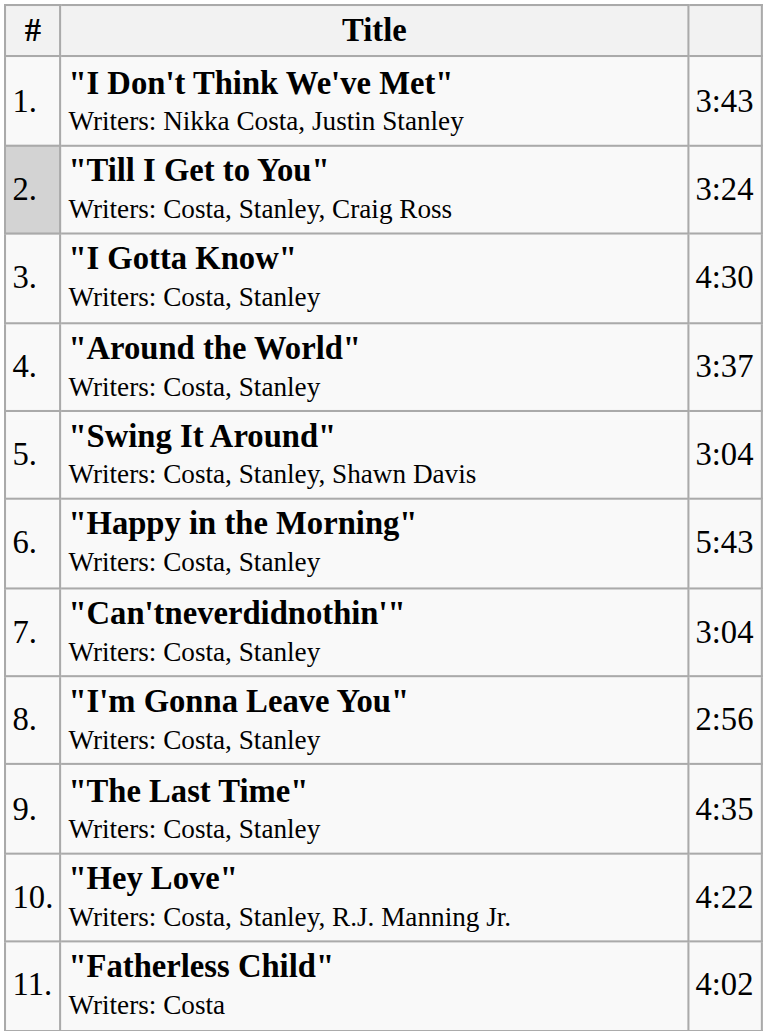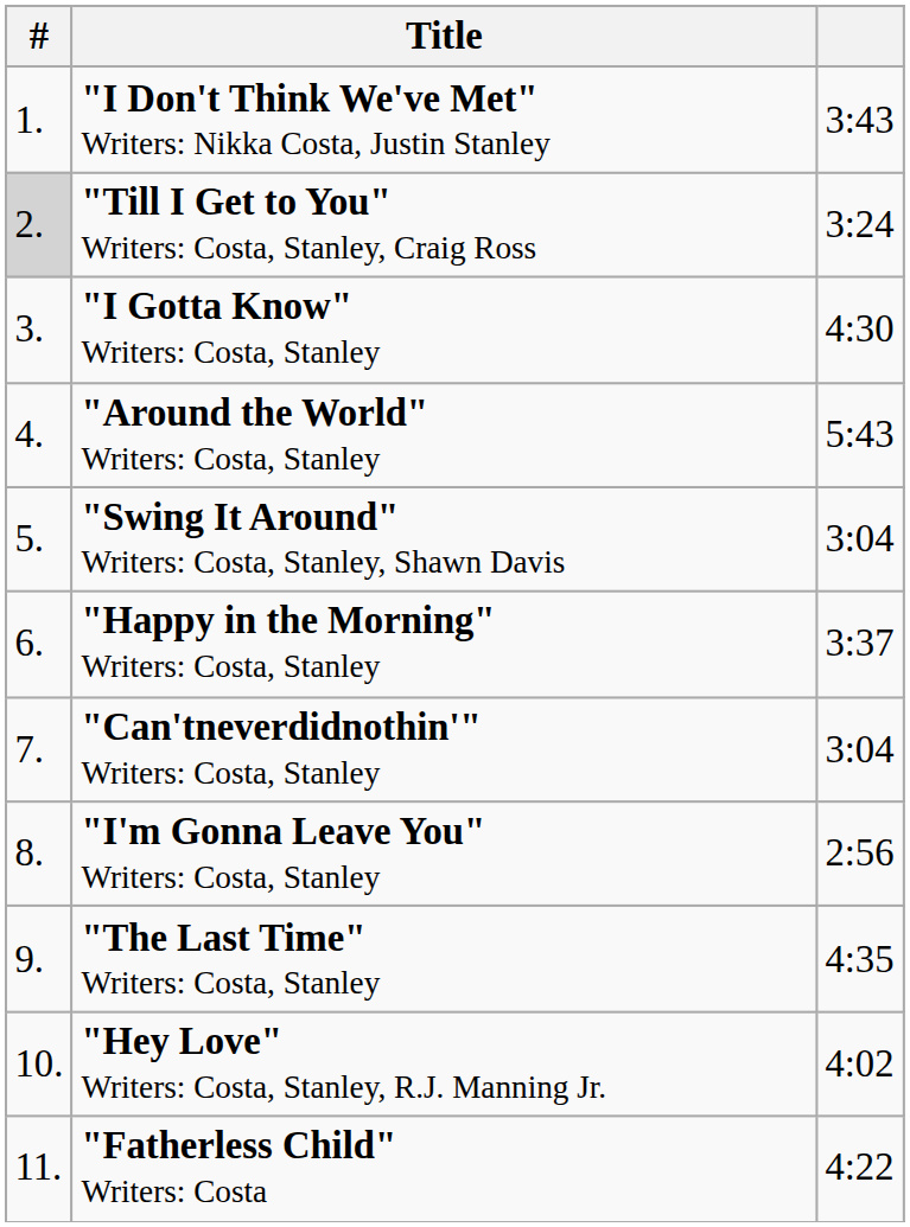 <table class="wikitable">
 <tr>
 <th>#</th>
 <th width="300">Title</th>
 <th></th>
 </tr>
 <tr>
 <td>1.</td>
 <td><strong>"I Don't Think We've Met"</strong><br><small>Writers: Nikka Costa, Justin Stanley</small></td>
 <td>3:43</td>
 </tr>
 <tr>
 <td style="background: lightgrey;">2.</td>
 <td><strong>"Till I Get to You"</strong><br><small>Writers: Costa, Stanley, Craig Ross</small></td>
 <td>3:24</td>
 </tr>
 <tr>
 <td>3.</td>
 <td><strong>"I Gotta Know"</strong><br><small>Writers: Costa, Stanley</small></td>
 <td>4:30</td>
 </tr>
 <tr>
 <td>4.</td>
 <td><strong>"Around the World"</strong><br><small>Writers: Costa, Stanley</small></td>
-<td>3:37</td>
+<td>5:43</td>
 </tr>
 <tr>
 <td>5.</td>
 <td><strong>"Swing It Around"</strong><br><small>Writers: Costa, Stanley, Shawn Davis</small></td>
 <td>3:04</td>
 </tr>
 <tr>
 <td>6.</td>
 <td><strong>"Happy in the Morning"</strong><br><small>Writers: Costa, Stanley</small></td>
-<td>5:43</td>
+<td>3:37</td>
 </tr>
 <tr>
 <td>7.</td>
 <td><strong>"Can'tneverdidnothin'"</strong><br><small>Writers: Costa, Stanley</small></td>
 <td>3:04</td>
 </tr>
 <tr>
 <td>8.</td>
 <td><strong>"I'm Gonna Leave You"</strong><br><small>Writers: Costa, Stanley</small></td>
 <td>2:56</td>
 </tr>
 <tr>
 <td>9.</td>
 <td><strong>"The Last Time"</strong><br><small>Writers: Costa, Stanley</small></td>
 <td>4:35</td>
 </tr>
 <tr>
 <td>10.</td>
 <td><strong>"Hey Love"</strong><br><small>Writers: Costa, Stanley, R.J. Manning Jr.</small></td>
-<td>4:22</td>
+<td>4:02</td>
 </tr>
 <tr>
 <td>11.</td>
 <td><strong>"Fatherless Child"</strong><br><small>Writers: Costa</small></td>
-<td>4:02</td>
+<td>4:22</td>
 </tr>
 <tr>
 </tr>
 </table>
